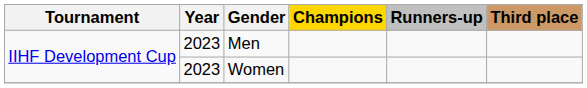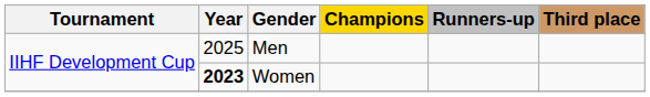 <table class="wikitable">
 <tr>
 <th>Tournament</th>
 <th>Year</th>
 <th>Gender</th>
 <th style="background-color:gold;">Champions</th>
 <th style="background-color:silver;">Runners-up</th>
 <th style="background-color:#c96;">Third place</th>
 </tr>
 <tr>
 <td rowspan=2><a href='#'>IIHF Development Cup</a></td>
-<td>2023</td>
+<td>2025</td>
 <td>Men</td>
 <td></td>
 <td></td>
 <td></td>
 </tr>
 <tr>
-<td>2023</td>
+<td><strong>2023</strong></td>
 <td>Women</td>
 <td></td>
 <td></td>
 <td></td>
 </tr>
 <tr>
 </tr>
 </table>
